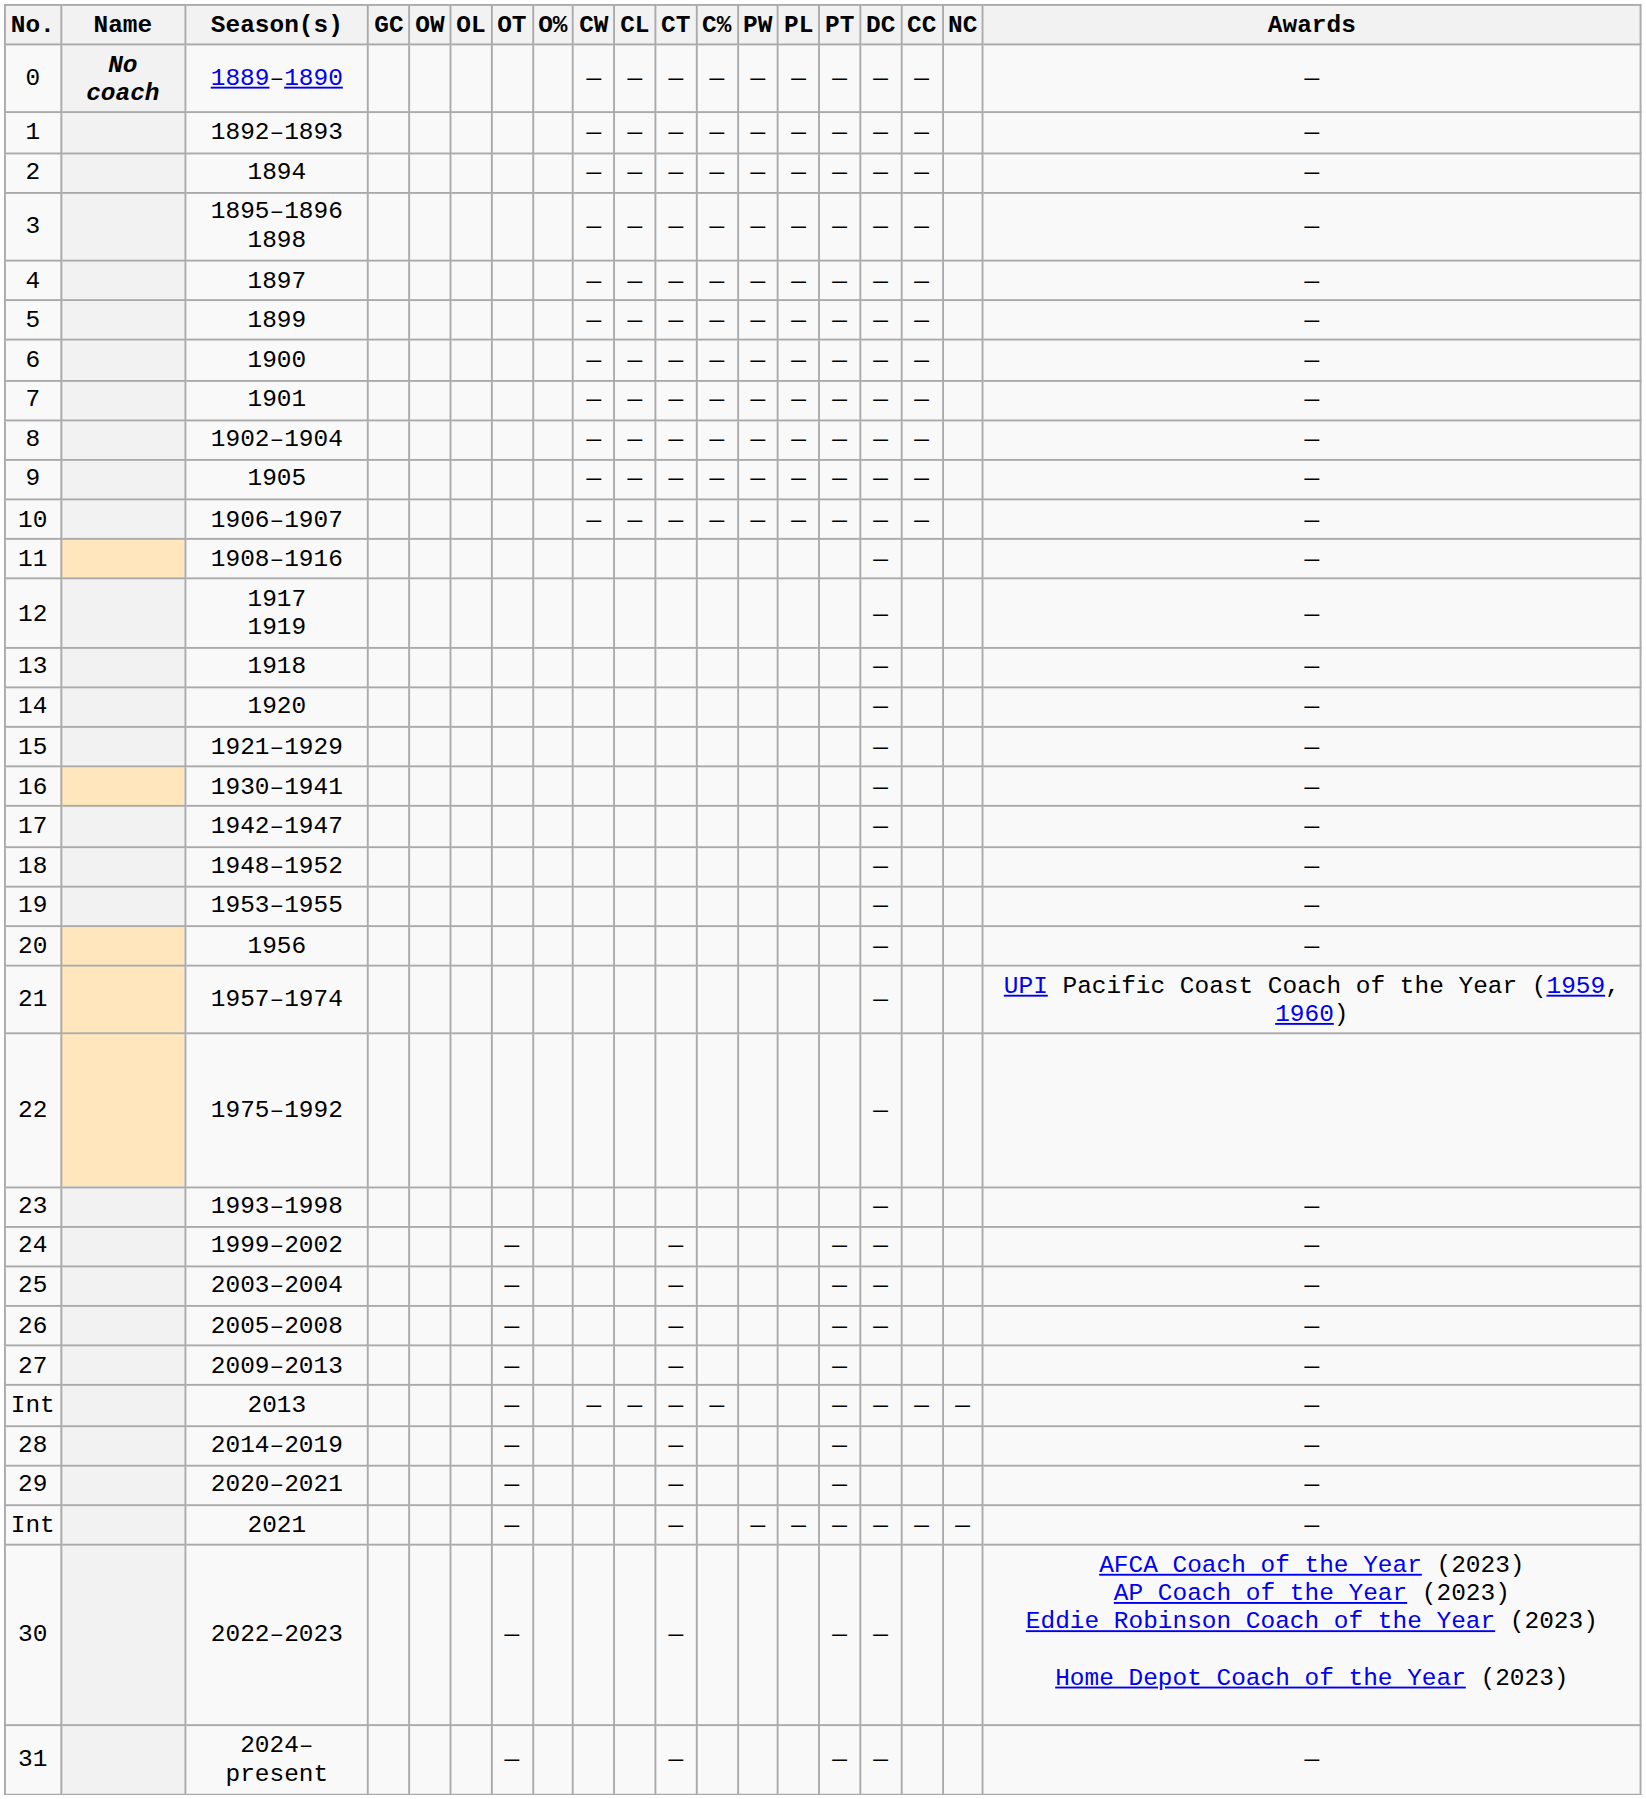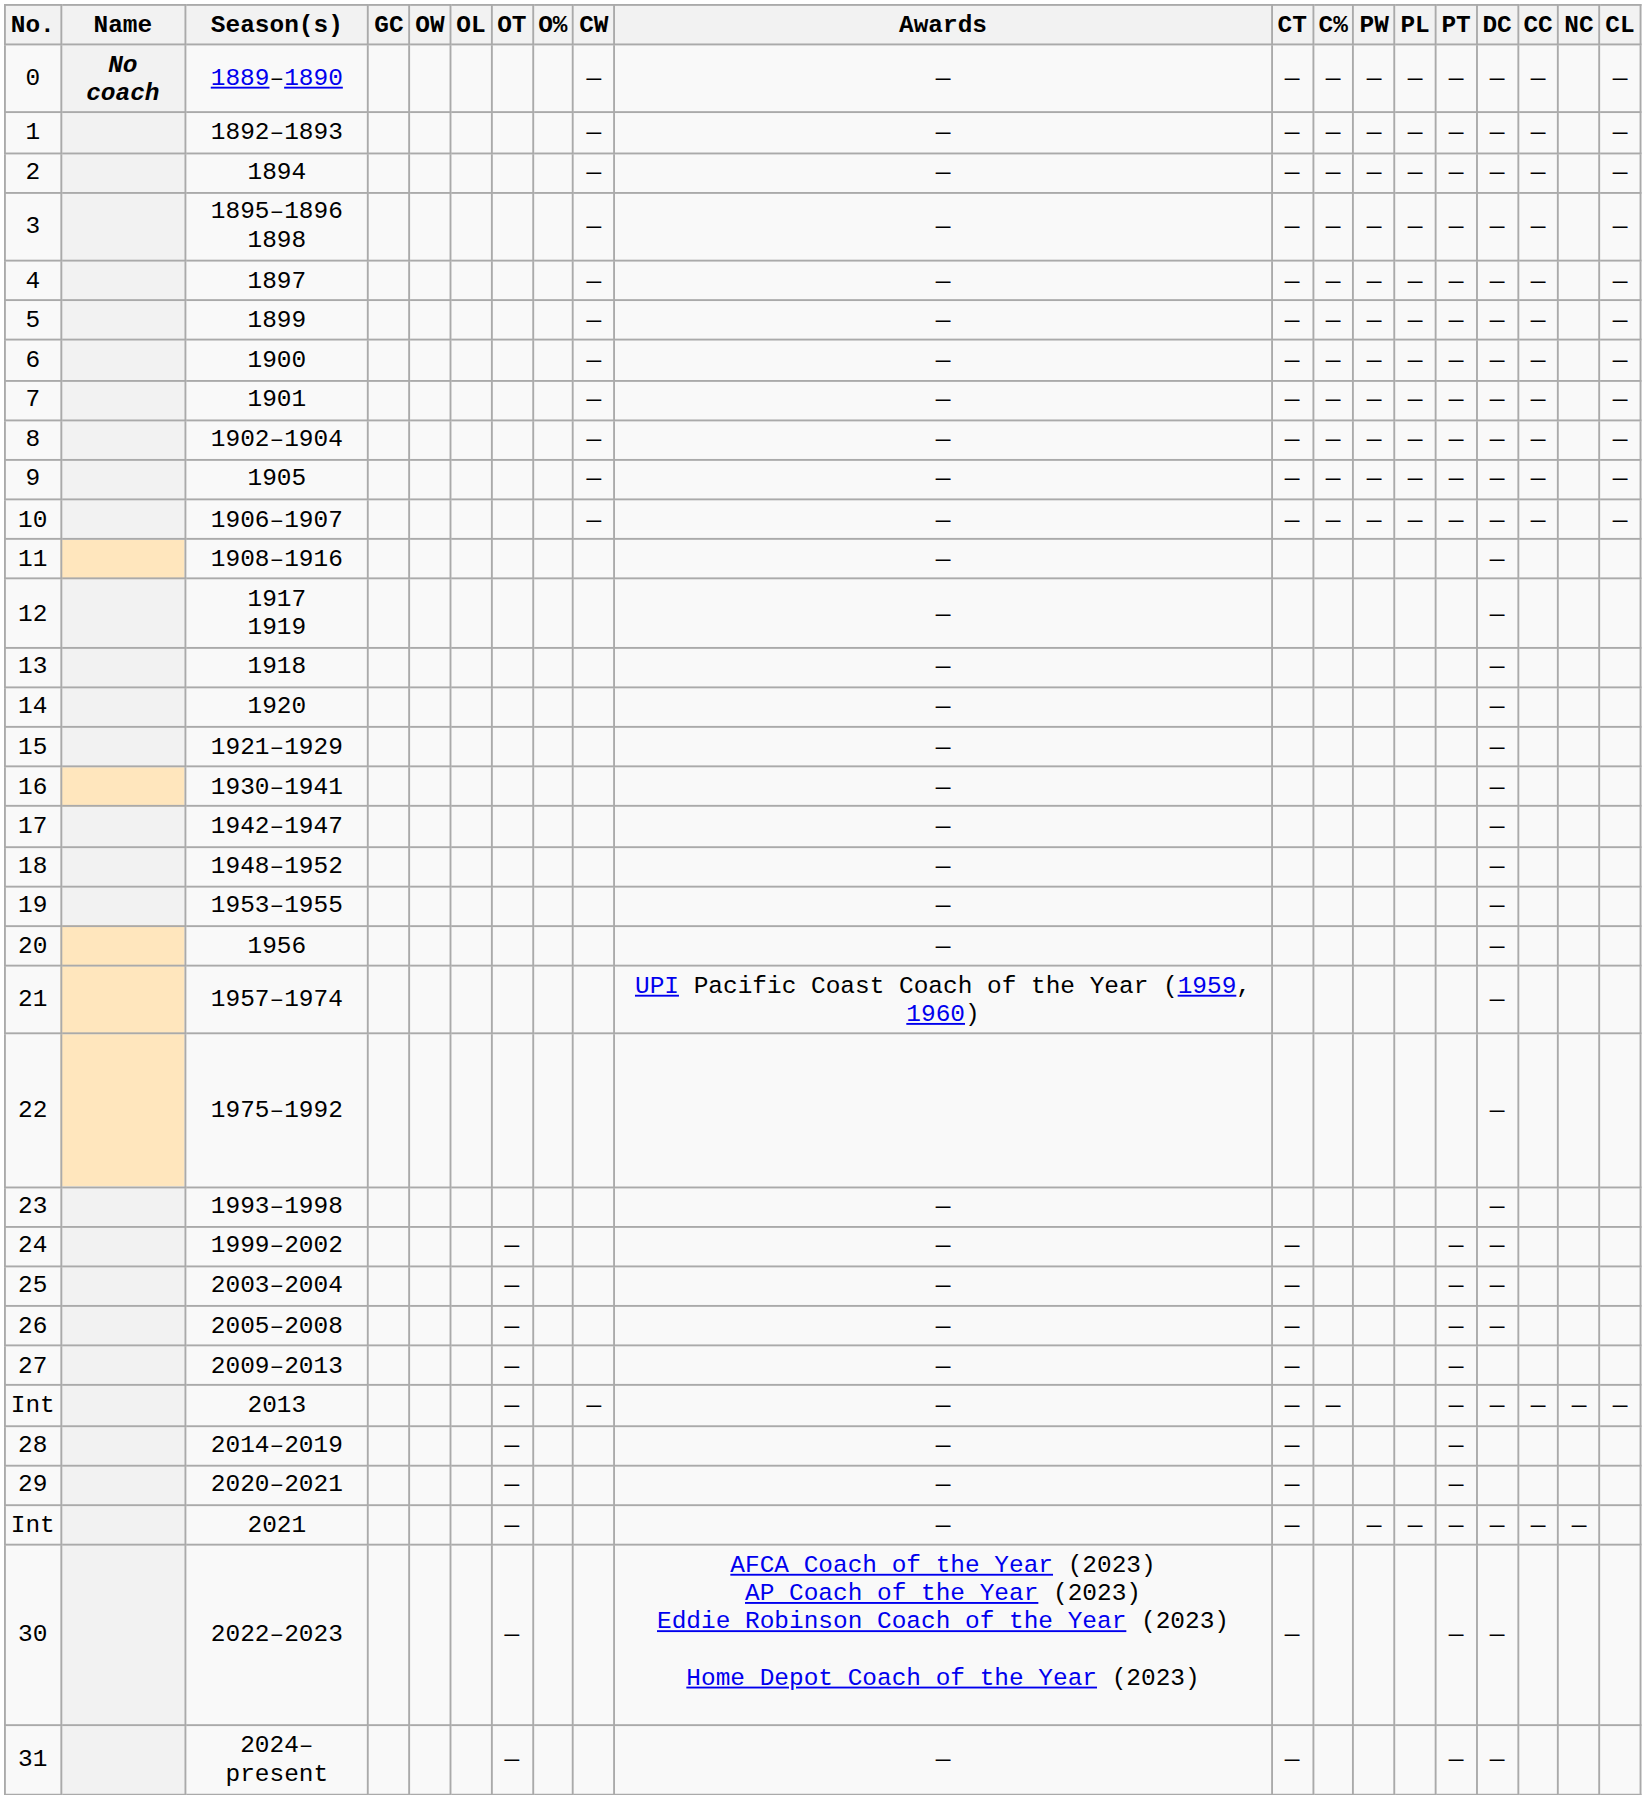 <table class="wikitable sortable" style="text-align:center">
 <tr>
 <th scope="col" class="unsortable">No.</th>
 <th scope="col">Name</th>
 <th scope="col">Season(s)</th>
 <th scope="col">GC</th>
 <th scope="col">OW</th>
 <th scope="col">OL</th>
 <th scope="col">OT</th>
 <th scope="col">O%</th>
 <th scope="col">CW</th>
-<th scope="col">CL</th>
+<th scope="col" class="unsortable">Awards</th>
 <th scope="col">CT</th>
 <th scope="col">C%</th>
 <th scope="col">PW</th>
 <th scope="col">PL</th>
 <th scope="col">PT</th>
 <th scope="col">DC<br></th>
 <th scope="col">CC</th>
 <th scope="col">NC</th>
-<th scope="col" class="unsortable">Awards</th>
+<th scope="col">CL</th>
 </tr>
 <tr>
 <td>0</td>
 <th scope="row"><em>No coach</em></th>
 <td><a href='#'>1889</a>–<a href='#'>1890</a></td>
 <td></td>
 <td></td>
 <td></td>
 <td></td>
 <td></td>
 <td>—</td>
 <td>—</td>
 <td>—</td>
 <td>—</td>
 <td>—</td>
 <td>—</td>
 <td>—</td>
 <td>—</td>
 <td>—</td>
 <td></td>
 <td>—</td>
 </tr>
 <tr>
 <td>1</td>
 <th scope="row"></th>
 <td>1892–1893</td>
 <td></td>
 <td></td>
 <td></td>
 <td></td>
 <td></td>
 <td>—</td>
 <td>—</td>
 <td>—</td>
 <td>—</td>
 <td>—</td>
 <td>—</td>
 <td>—</td>
 <td>—</td>
 <td>—</td>
 <td></td>
 <td>—</td>
 </tr>
 <tr>
 <td>2</td>
 <th scope="row"></th>
 <td>1894</td>
 <td></td>
 <td></td>
 <td></td>
 <td></td>
 <td></td>
 <td>—</td>
 <td>—</td>
 <td>—</td>
 <td>—</td>
 <td>—</td>
 <td>—</td>
 <td>—</td>
 <td>—</td>
 <td>—</td>
 <td></td>
 <td>—</td>
 </tr>
 <tr>
 <td>3</td>
 <th scope="row"></th>
 <td>1895–1896<br>1898</td>
 <td></td>
 <td></td>
 <td></td>
 <td></td>
 <td></td>
 <td>—</td>
 <td>—</td>
 <td>—</td>
 <td>—</td>
 <td>—</td>
 <td>—</td>
 <td>—</td>
 <td>—</td>
 <td>—</td>
 <td></td>
 <td>—</td>
 </tr>
 <tr>
 <td>4</td>
 <th scope="row"></th>
 <td>1897</td>
 <td></td>
 <td></td>
 <td></td>
 <td></td>
 <td></td>
 <td>—</td>
 <td>—</td>
 <td>—</td>
 <td>—</td>
 <td>—</td>
 <td>—</td>
 <td>—</td>
 <td>—</td>
 <td>—</td>
 <td></td>
 <td>—</td>
 </tr>
 <tr>
 <td>5</td>
 <th scope="row"></th>
 <td>1899</td>
 <td></td>
 <td></td>
 <td></td>
 <td></td>
 <td></td>
 <td>—</td>
 <td>—</td>
 <td>—</td>
 <td>—</td>
 <td>—</td>
 <td>—</td>
 <td>—</td>
 <td>—</td>
 <td>—</td>
 <td></td>
 <td>—</td>
 </tr>
 <tr>
 <td>6</td>
 <th scope="row"></th>
 <td>1900</td>
 <td></td>
 <td></td>
 <td></td>
 <td></td>
 <td></td>
 <td>—</td>
 <td>—</td>
 <td>—</td>
 <td>—</td>
 <td>—</td>
 <td>—</td>
 <td>—</td>
 <td>—</td>
 <td>—</td>
 <td></td>
 <td>—</td>
 </tr>
 <tr>
 <td>7</td>
 <th scope="row"></th>
 <td>1901</td>
 <td></td>
 <td></td>
 <td></td>
 <td></td>
 <td></td>
 <td>—</td>
 <td>—</td>
 <td>—</td>
 <td>—</td>
 <td>—</td>
 <td>—</td>
 <td>—</td>
 <td>—</td>
 <td>—</td>
 <td></td>
 <td>—</td>
 </tr>
 <tr>
 <td>8</td>
 <th scope="row"></th>
 <td>1902–1904</td>
 <td></td>
 <td></td>
 <td></td>
 <td></td>
 <td></td>
 <td>—</td>
 <td>—</td>
 <td>—</td>
 <td>—</td>
 <td>—</td>
 <td>—</td>
 <td>—</td>
 <td>—</td>
 <td>—</td>
 <td></td>
 <td>—</td>
 </tr>
 <tr>
 <td>9</td>
 <th scope="row"></th>
 <td>1905</td>
 <td></td>
 <td></td>
 <td></td>
 <td></td>
 <td></td>
 <td>—</td>
 <td>—</td>
 <td>—</td>
 <td>—</td>
 <td>—</td>
 <td>—</td>
 <td>—</td>
 <td>—</td>
 <td>—</td>
 <td></td>
 <td>—</td>
 </tr>
 <tr>
 <td>10</td>
 <th scope="row"></th>
 <td>1906–1907</td>
 <td></td>
 <td></td>
 <td></td>
 <td></td>
 <td></td>
 <td>—</td>
 <td>—</td>
 <td>—</td>
 <td>—</td>
 <td>—</td>
 <td>—</td>
 <td>—</td>
 <td>—</td>
 <td>—</td>
 <td></td>
 <td>—</td>
 </tr>
 <tr>
 <td>11</td>
 <td scope="row" align="center" bgcolor=#FFE6BD><strong></strong><sup></sup></td>
 <td>1908–1916</td>
 <td></td>
 <td></td>
 <td></td>
 <td></td>
 <td></td>
 <td></td>
-<td></td>
+<td>—</td>
 <td></td>
 <td></td>
 <td></td>
 <td></td>
 <td></td>
 <td>—</td>
 <td></td>
 <td></td>
-<td>—</td>
+<td></td>
 </tr>
 <tr>
 <td>12</td>
 <th scope="row"></th>
 <td>1917<br>1919</td>
 <td></td>
 <td></td>
 <td></td>
 <td></td>
 <td></td>
 <td></td>
-<td></td>
+<td>—</td>
 <td></td>
 <td></td>
 <td></td>
 <td></td>
 <td></td>
 <td>—</td>
 <td></td>
 <td></td>
-<td>—</td>
+<td></td>
 </tr>
 <tr>
 <td>13</td>
 <th scope="row"></th>
 <td>1918</td>
 <td></td>
 <td></td>
 <td></td>
 <td></td>
 <td></td>
 <td></td>
-<td></td>
+<td>—</td>
 <td></td>
 <td></td>
 <td></td>
 <td></td>
 <td></td>
 <td>—</td>
 <td></td>
 <td></td>
-<td>—</td>
+<td></td>
 </tr>
 <tr>
 <td>14</td>
 <th scope="row"></th>
 <td>1920</td>
 <td></td>
 <td></td>
 <td></td>
 <td></td>
 <td></td>
 <td></td>
-<td></td>
+<td>—</td>
 <td></td>
 <td></td>
 <td></td>
 <td></td>
 <td></td>
 <td>—</td>
 <td></td>
 <td></td>
-<td>—</td>
+<td></td>
 </tr>
 <tr>
 <td>15</td>
 <th scope="row"></th>
 <td>1921–1929</td>
 <td></td>
 <td></td>
 <td></td>
 <td></td>
 <td></td>
 <td></td>
-<td></td>
+<td>—</td>
 <td></td>
 <td></td>
 <td></td>
 <td></td>
 <td></td>
 <td>—</td>
 <td></td>
 <td></td>
-<td>—</td>
+<td></td>
 </tr>
 <tr>
 <td>16</td>
 <td scope="row" align="center" bgcolor=#FFE6BD><strong></strong><sup></sup></td>
 <td>1930–1941</td>
 <td></td>
 <td></td>
 <td></td>
 <td></td>
 <td></td>
 <td></td>
-<td></td>
+<td>—</td>
 <td></td>
 <td></td>
 <td></td>
 <td></td>
 <td></td>
 <td>—</td>
 <td></td>
 <td></td>
-<td>—</td>
+<td></td>
 </tr>
 <tr>
 <td>17</td>
 <th scope="row"></th>
 <td>1942–1947</td>
 <td></td>
 <td></td>
 <td></td>
 <td></td>
 <td></td>
 <td></td>
-<td></td>
+<td>—</td>
 <td></td>
 <td></td>
 <td></td>
 <td></td>
 <td></td>
 <td>—</td>
 <td></td>
 <td></td>
-<td>—</td>
+<td></td>
 </tr>
 <tr>
 <td>18</td>
 <th scope="row"></th>
 <td>1948–1952</td>
 <td></td>
 <td></td>
 <td></td>
 <td></td>
 <td></td>
 <td></td>
-<td></td>
+<td>—</td>
 <td></td>
 <td></td>
 <td></td>
 <td></td>
 <td></td>
 <td>—</td>
 <td></td>
 <td></td>
-<td>—</td>
+<td></td>
 </tr>
 <tr>
 <td>19</td>
 <th scope="row"></th>
 <td>1953–1955</td>
 <td></td>
 <td></td>
 <td></td>
 <td></td>
 <td></td>
 <td></td>
-<td></td>
+<td>—</td>
 <td></td>
 <td></td>
 <td></td>
 <td></td>
 <td></td>
 <td>—</td>
 <td></td>
 <td></td>
-<td>—</td>
+<td></td>
 </tr>
 <tr>
 <td>20</td>
 <td scope="row" align="center" bgcolor=#FFE6BD><strong></strong><sup></sup></td>
 <td>1956</td>
 <td></td>
 <td></td>
 <td></td>
 <td></td>
 <td></td>
 <td></td>
-<td></td>
+<td>—</td>
 <td></td>
 <td></td>
 <td></td>
 <td></td>
 <td></td>
 <td>—</td>
 <td></td>
 <td></td>
-<td>—</td>
+<td></td>
 </tr>
 <tr>
 <td>21</td>
 <td scope="row" align="center" bgcolor=#FFE6BD><strong></strong><sup></sup></td>
 <td>1957–1974</td>
 <td></td>
 <td></td>
 <td></td>
 <td></td>
 <td></td>
 <td></td>
-<td></td>
+<td> <a href='#'>UPI</a> Pacific Coast Coach of the Year (<a href='#'>1959</a>, <a href='#'>1960</a>)</td>
 <td></td>
 <td></td>
 <td></td>
 <td></td>
 <td></td>
 <td>—</td>
 <td></td>
 <td></td>
-<td> <a href='#'>UPI</a> Pacific Coast Coach of the Year (<a href='#'>1959</a>, <a href='#'>1960</a>)</td>
+<td></td>
 </tr>
 <tr>
 <td>22</td>
 <td scope="row" align="center" bgcolor=#FFE6BD><strong></strong><sup></sup></td>
 <td>1975–1992</td>
 <td></td>
 <td></td>
 <td></td>
 <td></td>
 <td></td>
 <td></td>
-<td></td>
+<td><br><br><br><br><br></td>
 <td></td>
 <td></td>
 <td></td>
 <td></td>
 <td></td>
 <td>—</td>
 <td></td>
 <td></td>
-<td><br><br><br><br><br></td>
+<td></td>
 </tr>
 <tr>
 <td>23</td>
 <th scope="row"></th>
 <td>1993–1998</td>
 <td></td>
 <td></td>
 <td></td>
 <td></td>
 <td></td>
 <td></td>
-<td></td>
+<td>—</td>
 <td></td>
 <td></td>
 <td></td>
 <td></td>
 <td></td>
 <td>—</td>
 <td></td>
 <td></td>
-<td>—</td>
+<td></td>
 </tr>
 <tr>
 <td>24</td>
 <th scope="row"></th>
 <td>1999–2002</td>
 <td></td>
 <td></td>
 <td></td>
 <td>—</td>
 <td></td>
 <td></td>
-<td></td>
+<td>—</td>
 <td>—</td>
 <td></td>
 <td></td>
 <td></td>
 <td>—</td>
 <td>—</td>
 <td></td>
 <td></td>
-<td>—</td>
+<td></td>
 </tr>
 <tr>
 <td>25</td>
 <th scope="row"></th>
 <td>2003–2004</td>
 <td></td>
 <td></td>
 <td></td>
 <td>—</td>
 <td></td>
 <td></td>
-<td></td>
+<td>—</td>
 <td>—</td>
 <td></td>
 <td></td>
 <td></td>
 <td>—</td>
 <td>—</td>
 <td></td>
 <td></td>
-<td>—</td>
+<td></td>
 </tr>
 <tr>
 <td>26</td>
 <th scope="row"></th>
 <td>2005–2008</td>
 <td></td>
 <td></td>
 <td></td>
 <td>—</td>
 <td></td>
 <td></td>
-<td></td>
+<td>—</td>
 <td>—</td>
 <td></td>
 <td></td>
 <td></td>
 <td>—</td>
 <td>—</td>
 <td></td>
 <td></td>
-<td>—</td>
+<td></td>
 </tr>
 <tr>
 <td>27</td>
 <th scope="row"></th>
 <td>2009–2013</td>
 <td></td>
 <td></td>
 <td></td>
 <td>—</td>
 <td></td>
 <td></td>
-<td></td>
+<td>—</td>
 <td>—</td>
 <td></td>
 <td></td>
 <td></td>
 <td>—</td>
 <td></td>
 <td></td>
 <td></td>
-<td>—</td>
+<td></td>
 </tr>
 <tr>
 <td>Int</td>
 <th scope="row"></th>
 <td>2013</td>
 <td></td>
 <td></td>
 <td></td>
 <td>—</td>
 <td></td>
 <td>—</td>
 <td>—</td>
 <td>—</td>
 <td>—</td>
 <td></td>
 <td></td>
 <td>—</td>
 <td>—</td>
 <td>—</td>
 <td>—</td>
 <td>—</td>
 </tr>
 <tr>
 <td>28</td>
 <th scope="row"></th>
 <td>2014–2019</td>
 <td></td>
 <td></td>
 <td></td>
 <td>—</td>
 <td></td>
 <td></td>
-<td></td>
+<td>—</td>
 <td>—</td>
 <td></td>
 <td></td>
 <td></td>
 <td>—</td>
 <td></td>
 <td></td>
 <td></td>
-<td>—</td>
+<td></td>
 </tr>
 <tr>
 <td>29</td>
 <th scope="row"></th>
 <td>2020–2021</td>
 <td></td>
 <td></td>
 <td></td>
 <td>—</td>
 <td></td>
 <td></td>
-<td></td>
+<td>—</td>
 <td>—</td>
 <td></td>
 <td></td>
 <td></td>
 <td>—</td>
 <td></td>
 <td></td>
 <td></td>
-<td>—</td>
+<td></td>
 </tr>
 <tr>
 <td>Int</td>
 <th scope="row"></th>
 <td>2021</td>
 <td></td>
 <td></td>
 <td></td>
 <td>—</td>
 <td></td>
 <td></td>
-<td></td>
+<td>—</td>
 <td>—</td>
 <td></td>
 <td>—</td>
 <td>—</td>
 <td>—</td>
 <td>—</td>
 <td>—</td>
 <td>—</td>
-<td>—</td>
+<td></td>
 </tr>
 <tr>
 <td>30</td>
 <th scope="row"></th>
 <td>2022–2023</td>
 <td></td>
 <td></td>
 <td></td>
 <td>—</td>
 <td></td>
 <td></td>
-<td></td>
+<td><a href='#'>AFCA Coach of the Year</a> (2023)<br><a href='#'>AP Coach of the Year</a> (2023)<br><a href='#'>Eddie Robinson Coach of the Year</a> (2023)<br><br><a href='#'>Home Depot Coach of the Year</a> (2023)<br><br></td>
 <td>—</td>
 <td></td>
 <td></td>
 <td></td>
 <td>—</td>
 <td>—</td>
 <td></td>
 <td></td>
-<td><a href='#'>AFCA Coach of the Year</a> (2023)<br><a href='#'>AP Coach of the Year</a> (2023)<br><a href='#'>Eddie Robinson Coach of the Year</a> (2023)<br><br><a href='#'>Home Depot Coach of the Year</a> (2023)<br><br></td>
+<td></td>
 </tr>
 <tr>
 <td>31</td>
 <th scope="row"></th>
 <td>2024–present</td>
 <td></td>
 <td></td>
 <td></td>
 <td>—</td>
 <td></td>
 <td></td>
-<td></td>
+<td>—</td>
 <td>—</td>
 <td></td>
 <td></td>
 <td></td>
 <td>—</td>
 <td>—</td>
 <td></td>
 <td></td>
-<td>—</td>
+<td></td>
 </tr>
 </table>
